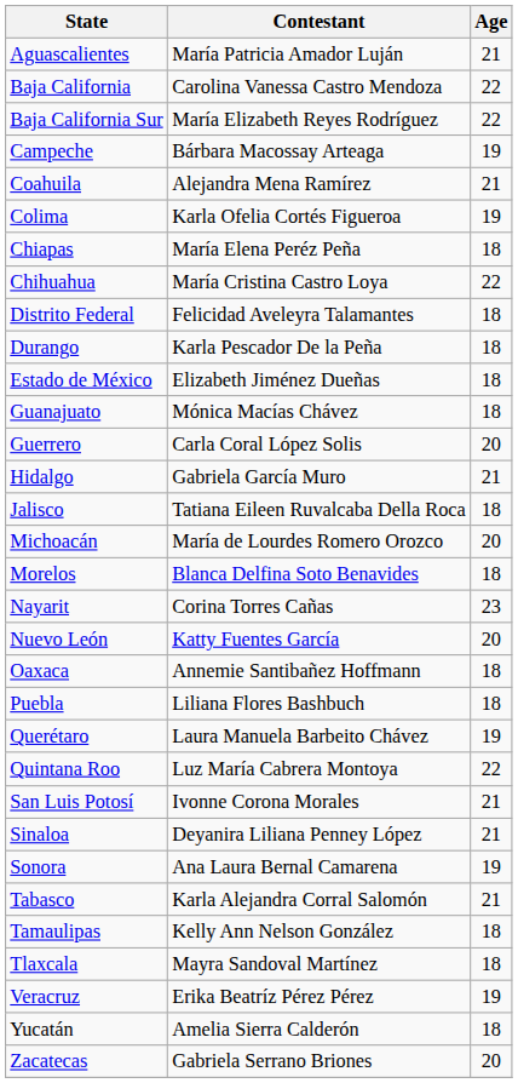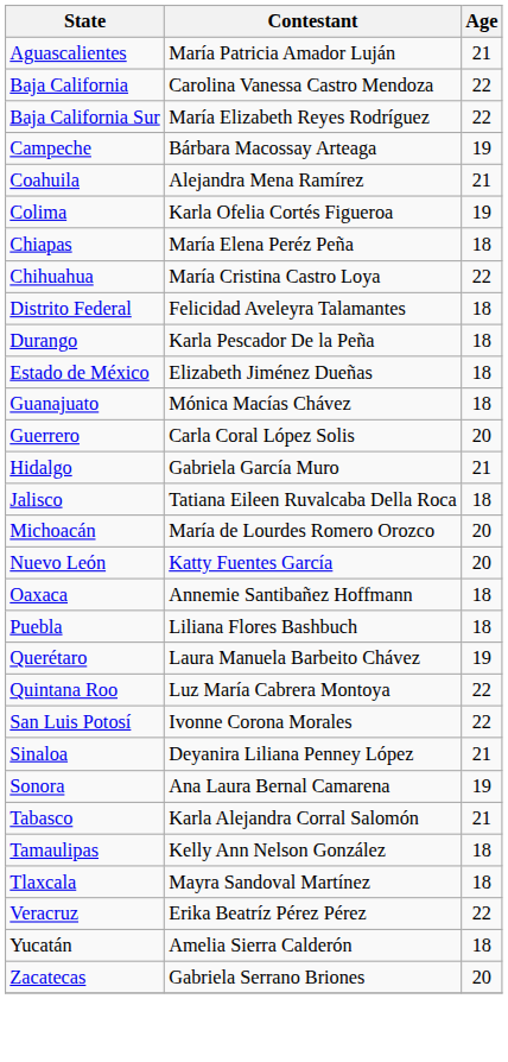 <table class="wikitable sortable" style="font-size:95%;">
 <tr>
 <th>State</th>
 <th>Contestant</th>
 <th>Age</th>
 </tr>
 <tr>
 <td> <a href='#'>Aguascalientes</a></td>
 <td>María Patricia Amador Luján</td>
 <td align="center">21</td>
 </tr>
 <tr>
 <td> <a href='#'>Baja California</a></td>
 <td>Carolina Vanessa Castro Mendoza</td>
 <td align="center">22</td>
 </tr>
 <tr>
 <td> <a href='#'>Baja California Sur</a></td>
 <td>María Elizabeth Reyes Rodríguez</td>
 <td align="center">22</td>
 </tr>
 <tr>
 <td> <a href='#'>Campeche</a></td>
 <td>Bárbara Macossay Arteaga</td>
 <td align="center">19</td>
 </tr>
 <tr>
 <td> <a href='#'>Coahuila</a></td>
 <td>Alejandra Mena Ramírez</td>
 <td align="center">21</td>
 </tr>
 <tr>
 <td> <a href='#'>Colima</a></td>
 <td>Karla Ofelia Cortés Figueroa</td>
 <td align="center">19</td>
 </tr>
 <tr>
 <td> <a href='#'>Chiapas</a></td>
 <td>María Elena Peréz Peña</td>
 <td align="center">18</td>
 </tr>
 <tr>
 <td> <a href='#'>Chihuahua</a></td>
 <td>María Cristina Castro Loya</td>
 <td align="center">22</td>
 </tr>
 <tr>
 <td> <a href='#'>Distrito Federal</a></td>
 <td>Felicidad Aveleyra Talamantes</td>
 <td align="center">18</td>
 </tr>
 <tr>
 <td> <a href='#'>Durango</a></td>
 <td>Karla Pescador De la Peña</td>
 <td align="center">18</td>
 </tr>
 <tr>
 <td> <a href='#'>Estado de México</a></td>
 <td>Elizabeth Jiménez Dueñas</td>
 <td align="center">18</td>
 </tr>
 <tr>
 <td> <a href='#'>Guanajuato</a></td>
 <td>Mónica Macías Chávez</td>
 <td align="center">18</td>
 </tr>
 <tr>
 <td> <a href='#'>Guerrero</a></td>
 <td>Carla Coral López Solis</td>
 <td align="center">20</td>
 </tr>
 <tr>
 <td> <a href='#'>Hidalgo</a></td>
 <td>Gabriela García Muro</td>
 <td align="center">21</td>
 </tr>
 <tr>
 <td> <a href='#'>Jalisco</a></td>
 <td>Tatiana Eileen Ruvalcaba Della Roca</td>
 <td align="center">18</td>
 </tr>
 <tr>
 <td> <a href='#'>Michoacán</a></td>
 <td>María de Lourdes Romero Orozco</td>
 <td align="center">20</td>
 </tr>
 <tr>
-<td> <a href='#'>Morelos</a></td>
-<td><a href='#'>Blanca Delfina Soto Benavides</a></td>
-<td align="center">18</td>
-</tr>
-<tr>
-<td> <a href='#'>Nayarit</a></td>
-<td>Corina Torres Cañas</td>
-<td align="center">23</td>
-</tr>
-<tr>
 <td> <a href='#'>Nuevo León</a></td>
 <td><a href='#'>Katty Fuentes García</a></td>
 <td align="center">20</td>
 </tr>
 <tr>
 <td> <a href='#'>Oaxaca</a></td>
 <td>Annemie Santibañez Hoffmann</td>
 <td align="center">18</td>
 </tr>
 <tr>
 <td> <a href='#'>Puebla</a></td>
 <td>Liliana Flores Bashbuch</td>
 <td align="center">18</td>
 </tr>
 <tr>
 <td> <a href='#'>Querétaro</a></td>
 <td>Laura Manuela Barbeito Chávez</td>
 <td align="center">19</td>
 </tr>
 <tr>
 <td> <a href='#'>Quintana Roo</a></td>
 <td>Luz María Cabrera Montoya</td>
 <td align="center">22</td>
 </tr>
 <tr>
 <td> <a href='#'>San Luis Potosí</a></td>
 <td>Ivonne Corona Morales</td>
-<td align="center">21</td>
+<td align="center">22</td>
 </tr>
 <tr>
 <td> <a href='#'>Sinaloa</a></td>
 <td>Deyanira Liliana Penney López</td>
 <td align="center">21</td>
 </tr>
 <tr>
 <td> <a href='#'>Sonora</a></td>
 <td>Ana Laura Bernal Camarena</td>
 <td align="center">19</td>
 </tr>
 <tr>
 <td> <a href='#'>Tabasco</a></td>
 <td>Karla Alejandra Corral Salomón</td>
 <td align="center">21</td>
 </tr>
 <tr>
 <td> <a href='#'>Tamaulipas</a></td>
 <td>Kelly Ann Nelson González</td>
 <td align="center">18</td>
 </tr>
 <tr>
 <td> <a href='#'>Tlaxcala</a></td>
 <td>Mayra Sandoval Martínez</td>
 <td align="center">18</td>
 </tr>
 <tr>
 <td> <a href='#'>Veracruz</a></td>
 <td>Erika Beatríz Pérez Pérez</td>
-<td align="center">19</td>
+<td align="center">22</td>
 </tr>
 <tr>
 <td> Yucatán</td>
 <td>Amelia Sierra Calderón</td>
 <td align="center">18</td>
 </tr>
 <tr>
 <td> <a href='#'>Zacatecas</a></td>
 <td>Gabriela Serrano Briones</td>
 <td align="center">20</td>
 </tr>
 <tr>
 </tr>
 </table>
